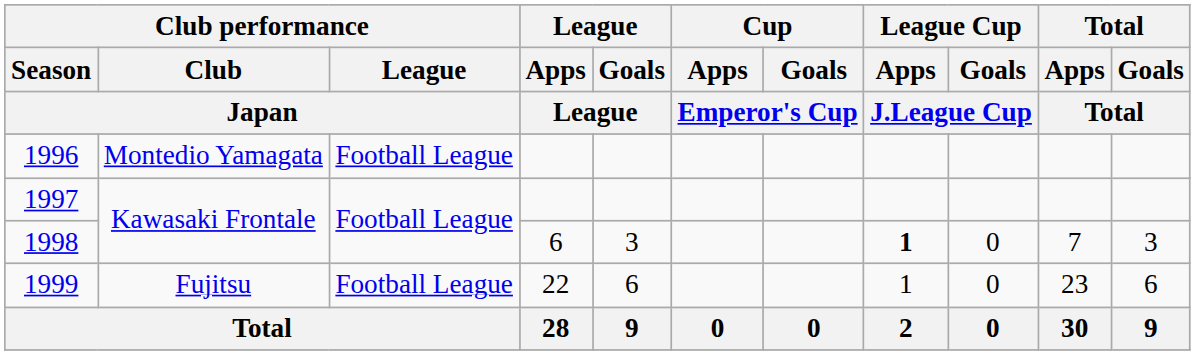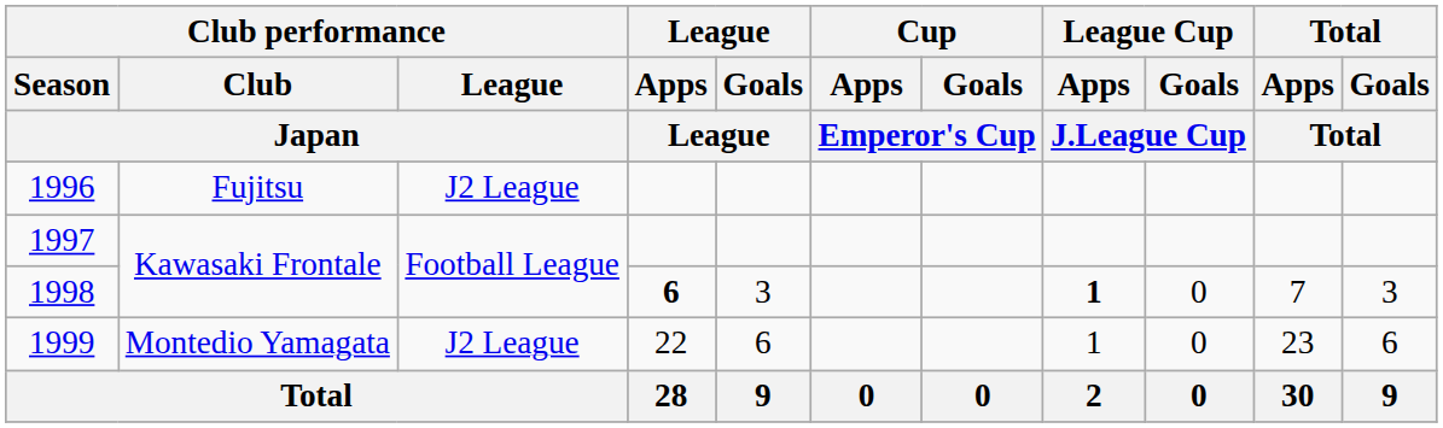 <table class="wikitable" style="text-align:center;">
 <tr>
 <th colspan=3>Club performance</th>
 <th colspan=2>League</th>
 <th colspan=2>Cup</th>
 <th colspan=2>League Cup</th>
 <th colspan=2>Total</th>
 </tr>
 <tr>
 <th>Season</th>
 <th>Club</th>
 <th>League</th>
 <th>Apps</th>
 <th>Goals</th>
 <th>Apps</th>
 <th>Goals</th>
 <th>Apps</th>
 <th>Goals</th>
 <th>Apps</th>
 <th>Goals</th>
 </tr>
 <tr>
 <th colspan=3>Japan</th>
 <th colspan=2>League</th>
 <th colspan=2><a href='#'>Emperor's Cup</a></th>
 <th colspan=2><a href='#'>J.League Cup</a></th>
 <th colspan=2>Total</th>
 </tr>
 <tr>
 <td><a href='#'>1996</a></td>
-<td><a href='#'>Montedio Yamagata</a></td>
-<td><a href='#'>Football League</a></td>
+<td><a href='#'>Fujitsu</a></td>
+<td><a href='#'>J2 League</a></td>
 <td></td>
 <td></td>
 <td></td>
 <td></td>
 <td></td>
 <td></td>
 <td></td>
 <td></td>
 </tr>
 <tr>
 <td><a href='#'>1997</a></td>
 <td rowspan="2"><a href='#'>Kawasaki Frontale</a></td>
 <td rowspan="2"><a href='#'>Football League</a></td>
 <td></td>
 <td></td>
 <td></td>
 <td></td>
 <td></td>
 <td></td>
 <td></td>
 <td></td>
 </tr>
 <tr>
 <td><a href='#'>1998</a></td>
-<td>6</td>
+<td><strong>6</strong></td>
 <td>3</td>
 <td></td>
 <td></td>
 <td><strong>1</strong></td>
 <td>0</td>
 <td>7</td>
 <td>3</td>
 </tr>
 <tr>
 <td><a href='#'>1999</a></td>
-<td><a href='#'>Fujitsu</a></td>
-<td><a href='#'>Football League</a></td>
+<td><a href='#'>Montedio Yamagata</a></td>
+<td><a href='#'>J2 League</a></td>
 <td>22</td>
 <td>6</td>
 <td></td>
 <td></td>
 <td>1</td>
 <td>0</td>
 <td>23</td>
 <td>6</td>
 </tr>
 <tr>
 <th colspan=3>Total</th>
 <th>28</th>
 <th>9</th>
 <th>0</th>
 <th>0</th>
 <th>2</th>
 <th>0</th>
 <th>30</th>
 <th>9</th>
 </tr>
 </table>
